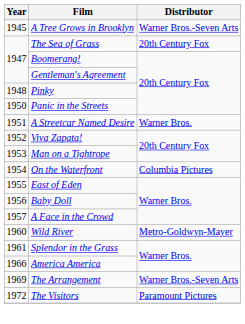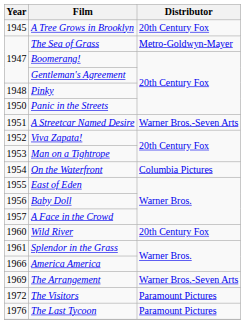 <table class="wikitable">
 <tr>
 <th>Year</th>
 <th>Film</th>
 <th>Distributor</th>
 </tr>
 <tr>
 <td>1945</td>
 <td><em><a href='#'>A Tree Grows in Brooklyn</a></em></td>
-<td><a href='#'>Warner Bros.-Seven Arts</a></td>
+<td><a href='#'>20th Century Fox</a></td>
 </tr>
 <tr>
 <td rowspan="3">1947</td>
 <td><em><a href='#'>The Sea of Grass</a></em></td>
-<td><a href='#'>20th Century Fox</a></td>
+<td><a href='#'>Metro-Goldwyn-Mayer</a></td>
 </tr>
 <tr>
 <td><em><a href='#'>Boomerang!</a></em></td>
 <td rowspan=4><a href='#'>20th Century Fox</a></td>
 </tr>
 <tr>
 <td><em><a href='#'>Gentleman's Agreement</a></em></td>
 </tr>
 <tr>
 <td>1948</td>
 <td><em><a href='#'>Pinky</a></em></td>
 </tr>
 <tr>
 <td>1950</td>
 <td><em><a href='#'>Panic in the Streets</a></em></td>
 </tr>
 <tr>
 <td>1951</td>
 <td><em><a href='#'>A Streetcar Named Desire</a></em></td>
-<td><a href='#'>Warner Bros.</a></td>
+<td><a href='#'>Warner Bros.-Seven Arts</a></td>
 </tr>
 <tr>
 <td>1952</td>
 <td><em><a href='#'>Viva Zapata!</a></em></td>
 <td rowspan=2><a href='#'>20th Century Fox</a></td>
 </tr>
 <tr>
 <td>1953</td>
 <td><em><a href='#'>Man on a Tightrope</a></em></td>
 </tr>
 <tr>
 <td>1954</td>
 <td><em><a href='#'>On the Waterfront</a></em></td>
 <td><a href='#'>Columbia Pictures</a></td>
 </tr>
 <tr>
 <td>1955</td>
 <td><em><a href='#'>East of Eden</a></em></td>
 <td rowspan=3><a href='#'>Warner Bros.</a></td>
 </tr>
 <tr>
 <td>1956</td>
 <td><em><a href='#'>Baby Doll</a></em></td>
 </tr>
 <tr>
 <td>1957</td>
 <td><em><a href='#'>A Face in the Crowd</a></em></td>
 </tr>
 <tr>
 <td>1960</td>
 <td><em><a href='#'>Wild River</a></em></td>
-<td><a href='#'>Metro-Goldwyn-Mayer</a></td>
+<td><a href='#'>20th Century Fox</a></td>
 </tr>
 <tr>
 <td>1961</td>
 <td><em><a href='#'>Splendor in the Grass</a></em></td>
 <td rowspan=2><a href='#'>Warner Bros.</a></td>
 </tr>
 <tr>
 <td>1966</td>
 <td><em><a href='#'>America America</a></em></td>
 </tr>
 <tr>
 <td>1969</td>
 <td><em><a href='#'>The Arrangement</a></em></td>
 <td><a href='#'>Warner Bros.-Seven Arts</a></td>
 </tr>
 <tr>
 <td>1972</td>
 <td><em><a href='#'>The Visitors</a></em></td>
 <td><a href='#'>Paramount Pictures</a></td>
 </tr>
 <tr>
+<td>1976</td>
+<td><em><a href='#'>The Last Tycoon</a></em></td>
+<td><a href='#'>Paramount Pictures</a></td>
+</tr>
+<tr>
 </tr>
 </table>
